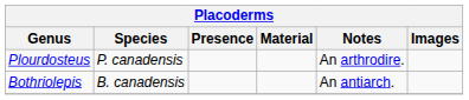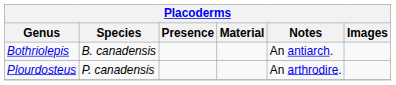 <table class="wikitable" align="center">
 <tr>
 <th colspan="6" align="center"><strong><a href='#'>Placoderms</a></strong></th>
 </tr>
 <tr>
 <th>Genus</th>
 <th>Species</th>
 <th>Presence</th>
 <th><strong>Material</strong></th>
 <th>Notes</th>
 <th>Images</th>
 </tr>
 <tr>
+<td><em><a href='#'>Bothriolepis</a></em></td>
+<td><em>B. canadensis</em></td>
+<td></td>
+<td></td>
+<td>An <a href='#'>antiarch</a>.</td>
+<td></td>
+</tr>
+<tr>
 <td><em><a href='#'>Plourdosteus</a></em></td>
 <td><em>P. canadensis</em></td>
 <td></td>
 <td></td>
 <td>An <a href='#'>arthrodire</a>.</td>
 <td></td>
 </tr>
 <tr>
-<td><em><a href='#'>Bothriolepis</a></em></td>
-<td><em>B. canadensis</em></td>
-<td></td>
-<td></td>
-<td>An <a href='#'>antiarch</a>.</td>
-<td></td>
-</tr>
-<tr>
 </tr>
 </table>
